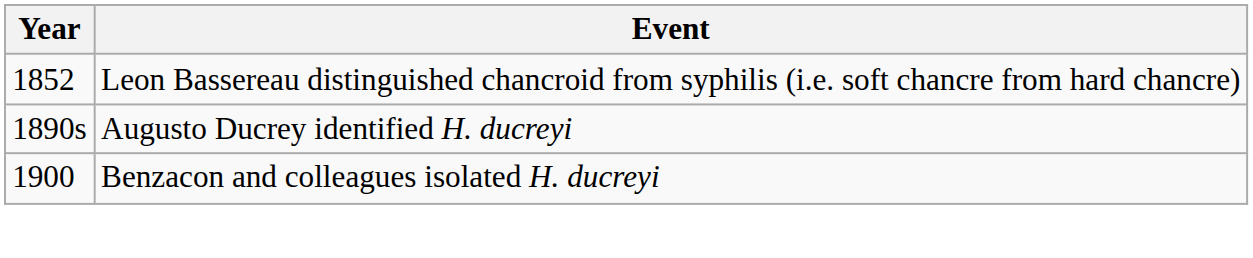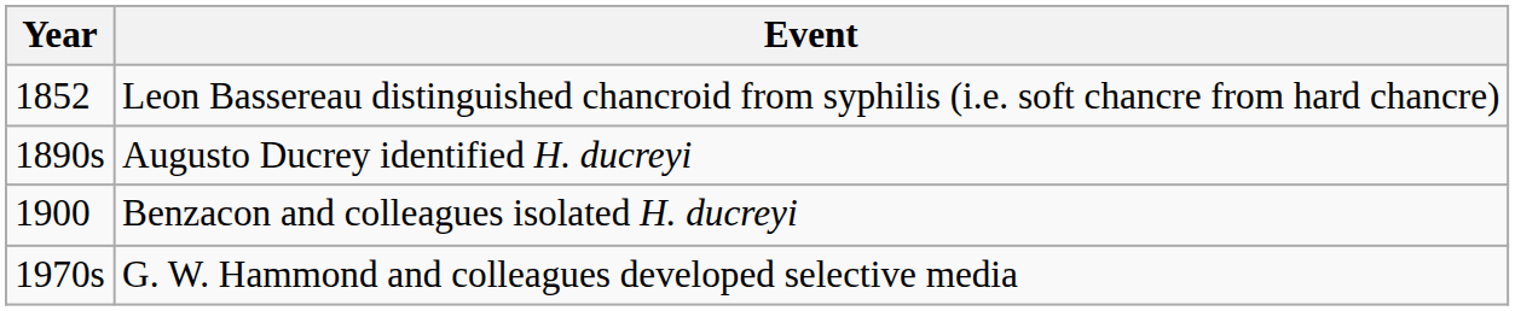 <table class="wikitable">
 <tr>
 <th>Year</th>
 <th>Event</th>
 </tr>
 <tr>
 <td>1852</td>
 <td>Leon Bassereau distinguished chancroid from syphilis (i.e. soft chancre from hard chancre)</td>
 </tr>
 <tr>
 <td>1890s</td>
 <td>Augusto Ducrey identified <em>H. ducreyi</em></td>
 </tr>
 <tr>
 <td>1900</td>
 <td>Benzacon and colleagues isolated <em>H. ducreyi</em></td>
 </tr>
+<tr>
+<td>1970s</td>
+<td>G. W. Hammond and colleagues developed selective media</td>
+</tr>
 </table>
